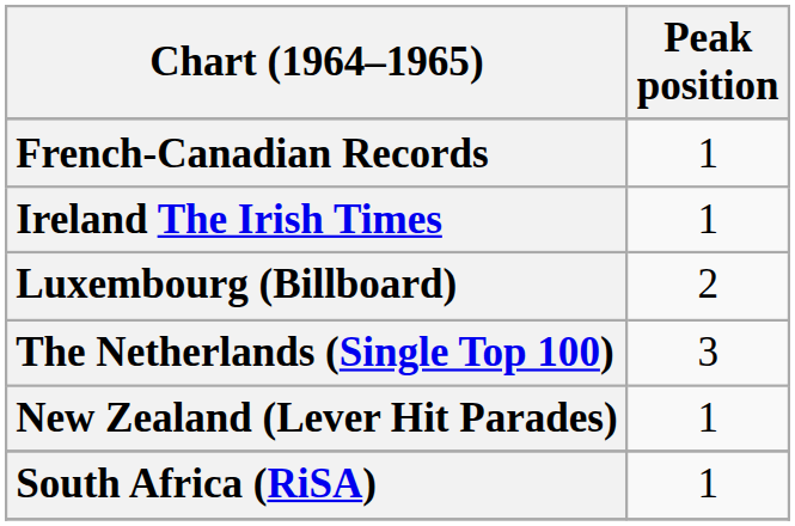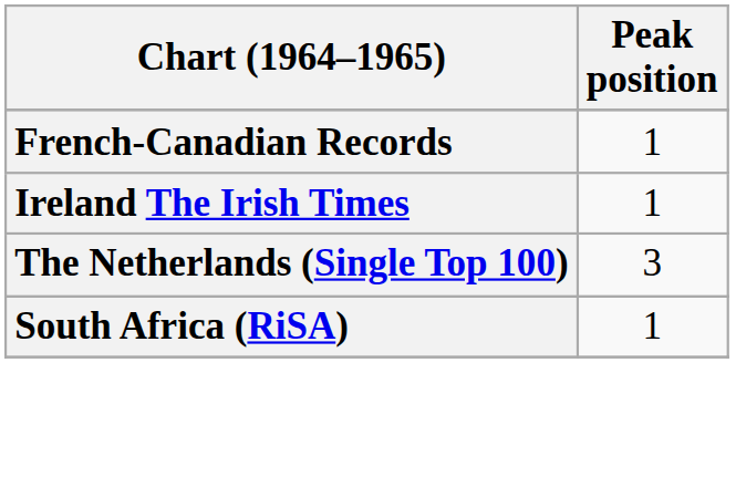 <table class="wikitable plainrowheaders sortable" style="text-align:left">
 <tr>
 <th scope="col">Chart (1964–1965)</th>
 <th scope="col">Peak<br>position</th>
 </tr>
 <tr>
 </tr>
 <tr>
 </tr>
 <tr>
 </tr>
 <tr>
 </tr>
 <tr>
 <th scope="row" style="text-align:left;">French-Canadian Records</th>
 <td style="text-align:center;">1</td>
 </tr>
 <tr>
 <th scope="row" style="text-align:left;">Ireland <a href='#'>The Irish Times</a></th>
 <td style="text-align:center;">1</td>
 </tr>
 <tr>
-<th scope="row" style="text-align:left;">Luxembourg (Billboard)</th>
-<td style="text-align:center;">2</td>
-</tr>
-<tr>
 <th scope="row" style="text-align:left;">The Netherlands (<a href='#'>Single Top 100</a>)</th>
 <td style="text-align:center;">3</td>
-</tr>
-<tr>
-<th scope="row" style="text-align:left;">New Zealand (Lever Hit Parades)</th>
-<td style="text-align:center;">1</td>
 </tr>
 <tr>
 </tr>
 <tr>
 <th scope="row" style="text-align:left;">South Africa (<a href='#'>RiSA</a>)</th>
 <td style="text-align:center;">1</td>
 </tr>
 <tr>
 </tr>
 <tr>
 </tr>
 <tr>
 </tr>
 </table>
